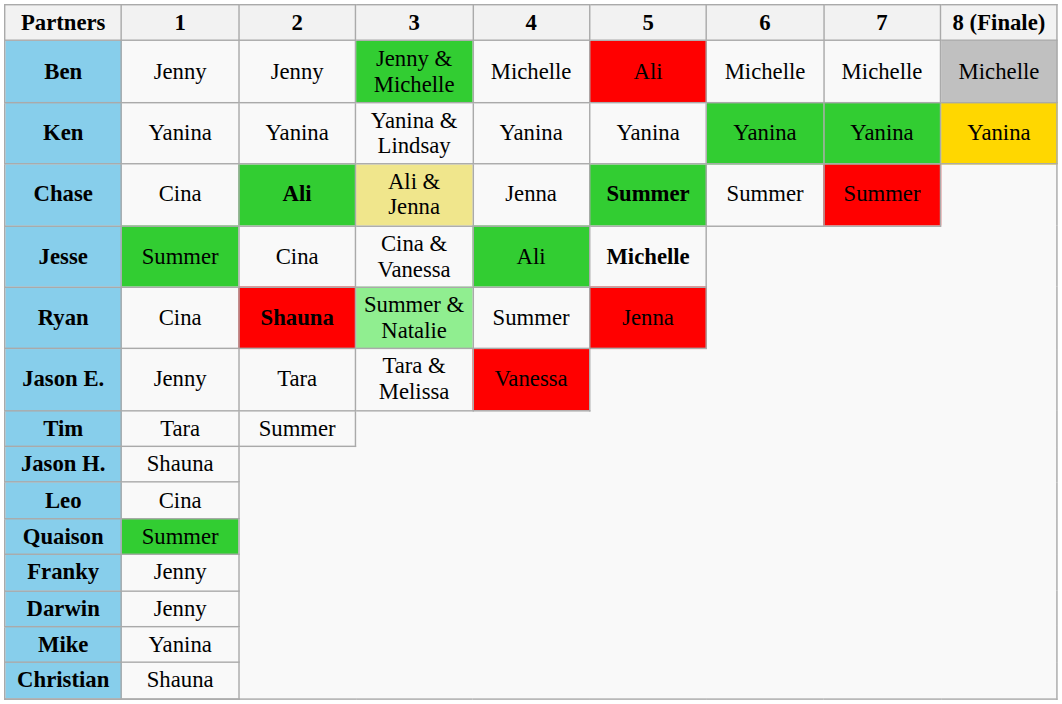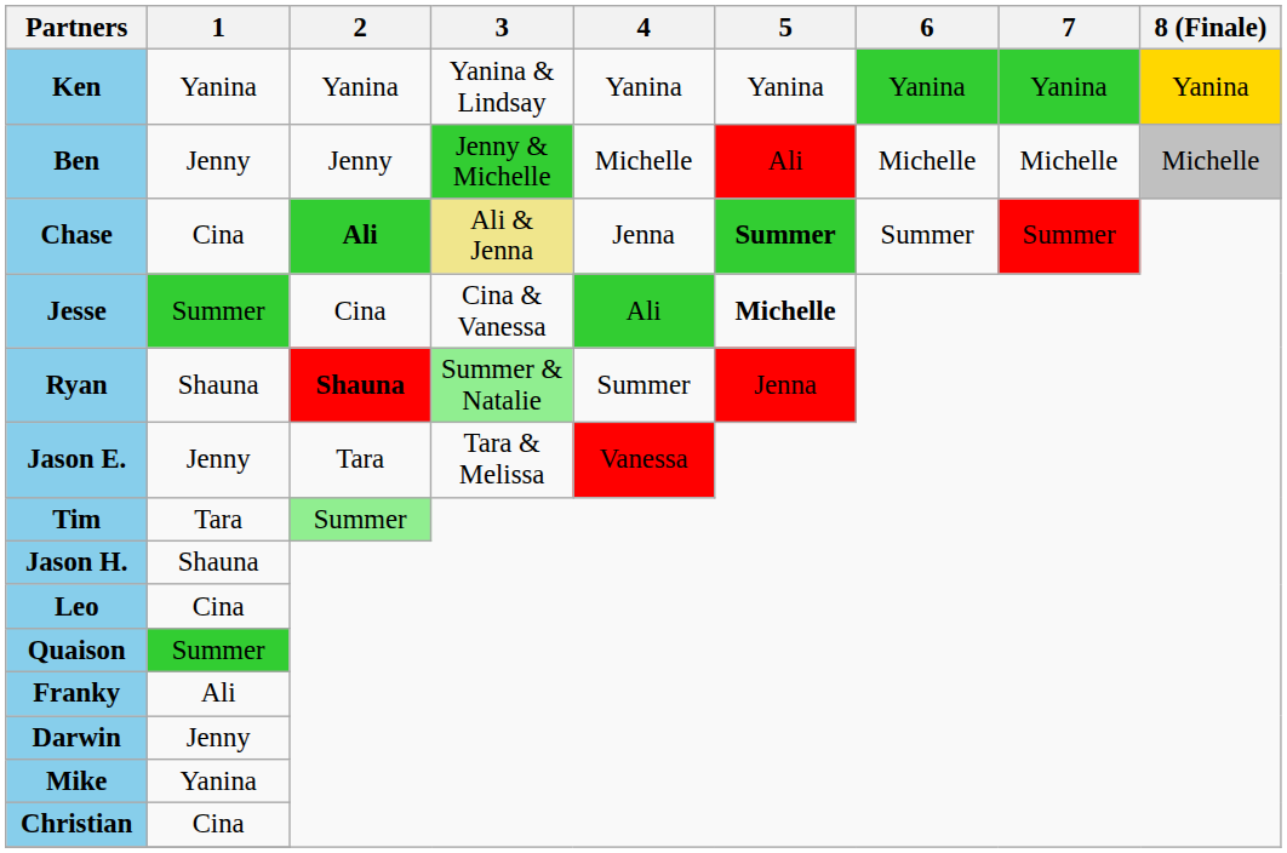 <table class="wikitable"  style="text-align:center" align="center">
 <tr>
 <th scope="col" width="75">Partners</th>
 <th scope="col" width="75">1</th>
 <th scope="col" width="75">2</th>
 <th scope="col" width="75">3</th>
 <th scope="col" width="75">4</th>
 <th scope="col" width="75">5</th>
 <th scope="col" width="75">6</th>
 <th scope="col" width="75">7</th>
 <th scope="col" width="75">8 (Finale)</th>
 </tr>
 <tr>
+<td bgcolor=skyblue><strong>Ken</strong></td>
+<td>Yanina</td>
+<td>Yanina</td>
+<td>Yanina & Lindsay</td>
+<td>Yanina</td>
+<td>Yanina</td>
+<td bgcolor=limegreen>Yanina</td>
+<td bgcolor=limegreen>Yanina</td>
+<td bgcolor=gold>Yanina</td>
+</tr>
+<tr>
 <td bgcolor=skyblue><strong>Ben</strong></td>
 <td>Jenny</td>
 <td>Jenny</td>
 <td bgcolor=limegreen>Jenny & Michelle</td>
 <td>Michelle</td>
 <td bgcolor=red>Ali</td>
 <td>Michelle</td>
 <td>Michelle</td>
 <td bgcolor=silver>Michelle</td>
-</tr>
-<tr>
-<td bgcolor=skyblue><strong>Ken</strong></td>
-<td>Yanina</td>
-<td>Yanina</td>
-<td>Yanina & Lindsay</td>
-<td>Yanina</td>
-<td>Yanina</td>
-<td bgcolor=limegreen>Yanina</td>
-<td bgcolor=limegreen>Yanina</td>
-<td bgcolor=gold>Yanina</td>
 </tr>
 <tr>
 <td bgcolor=skyblue><strong>Chase</strong></td>
 <td>Cina</td>
 <td bgcolor=limegreen><strong>Ali</strong></td>
 <td style="background: khaki;">Ali & Jenna</td>
 <td>Jenna</td>
 <td bgcolor=limegreen><strong>Summer</strong></td>
 <td>Summer</td>
 <td bgcolor=red>Summer</td>
 </tr>
 <tr>
 <td bgcolor=skyblue><strong>Jesse</strong></td>
 <td bgcolor=limegreen>Summer</td>
 <td>Cina</td>
 <td>Cina & Vanessa</td>
 <td bgcolor=limegreen>Ali</td>
 <td><strong>Michelle</strong></td>
 </tr>
 <tr>
 <td bgcolor=skyblue><strong>Ryan</strong></td>
-<td>Cina</td>
+<td>Shauna</td>
 <td bgcolor=red><strong>Shauna</strong></td>
 <td style="background: lightgreen;">Summer & Natalie</td>
 <td>Summer</td>
 <td bgcolor=red>Jenna</td>
 </tr>
 <tr>
 <td bgcolor=skyblue><strong>Jason E.</strong></td>
 <td>Jenny</td>
 <td>Tara</td>
 <td>Tara & Melissa</td>
 <td bgcolor=red>Vanessa</td>
 </tr>
 <tr>
 <td bgcolor=skyblue><strong>Tim</strong></td>
 <td>Tara</td>
-<td>Summer</td>
+<td style="background: lightgreen;">Summer</td>
 </tr>
 <tr>
 <td bgcolor=skyblue><strong>Jason H.</strong></td>
 <td>Shauna</td>
 </tr>
 <tr>
 <td bgcolor=skyblue><strong>Leo</strong></td>
 <td>Cina</td>
 </tr>
 <tr>
 <td bgcolor=skyblue><strong>Quaison </strong></td>
 <td bgcolor=limegreen>Summer</td>
 </tr>
 <tr>
 <td bgcolor=skyblue><strong>Franky</strong></td>
-<td>Jenny</td>
+<td>Ali</td>
 </tr>
 <tr>
 <td bgcolor=skyblue><strong>Darwin</strong></td>
 <td>Jenny</td>
 </tr>
 <tr>
 <td bgcolor=skyblue><strong>Mike</strong></td>
 <td>Yanina</td>
 </tr>
 <tr>
 <td bgcolor=skyblue><strong>Christian</strong></td>
-<td>Shauna</td>
+<td>Cina</td>
 </tr>
 <tr h3rggry4gyr>
 </tr>
 <tr>
 </tr>
 </table>
